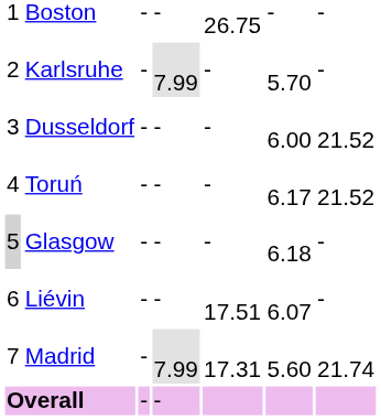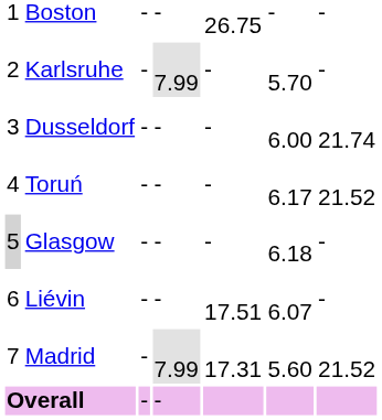 <table>
 <tr>
 <td>1</td>
 <td align=left><a href='#'>Boston</a></td>
 <td> -</td>
 <td> -</td>
 <td> <br>26.75</td>
 <td> -</td>
 <td> -</td>
 </tr>
 <tr>
 <td>2</td>
 <td align=left><a href='#'>Karlsruhe</a></td>
 <td> -</td>
 <td bgcolor=#e2e2e2> <br>7.99</td>
 <td> -</td>
 <td> <br>5.70</td>
 <td> -</td>
 </tr>
 <tr>
 <td>3</td>
 <td align=left><a href='#'>Dusseldorf</a></td>
 <td> -</td>
 <td> -</td>
 <td> -</td>
 <td> <br>6.00</td>
-<td> <br>21.52</td>
+<td> <br>21.74</td>
 </tr>
 <tr>
 <td>4</td>
 <td align=left><a href='#'>Toruń</a></td>
 <td> -</td>
 <td> -</td>
 <td> -</td>
 <td> <br>6.17 <strong></strong></td>
 <td> <br>21.52</td>
 </tr>
 <tr>
 <td style="background: lightgrey;">5</td>
 <td align=left><a href='#'>Glasgow</a></td>
 <td> -</td>
 <td> -</td>
 <td> -</td>
 <td> <br>6.18 <strong></strong></td>
 <td> -</td>
 </tr>
 <tr>
 <td>6</td>
 <td align=left><a href='#'>Liévin</a></td>
 <td> -</td>
 <td> -</td>
 <td> <br>17.51</td>
 <td> <br>6.07</td>
 <td> -</td>
 </tr>
 <tr>
 <td>7</td>
 <td align=left><a href='#'>Madrid</a></td>
 <td> -</td>
 <td bgcolor=#e2e2e2> <br>7.99</td>
 <td> <br>17.31</td>
 <td> <br>5.60</td>
-<td> <br>21.74</td>
+<td> <br>21.52</td>
 </tr>
 <tr bgcolor=#eebbee>
 <td colspan="2"><strong>Overall</strong></td>
 <td> -</td>
 <td> -</td>
 <td> </td>
 <td> </td>
 <td> </td>
 </tr>
 </table>
